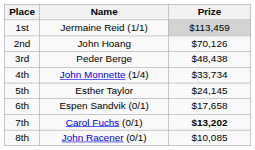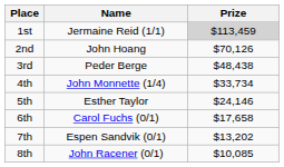 <table class="wikitable">
 <tr>
 <th width="50">Place</th>
 <th width="200">Name</th>
 <th width="125">Prize</th>
 </tr>
 <tr>
 <td align = "center">1st</td>
 <td align = "center">Jermaine Reid (1/1)</td>
 <td align="center" style="background: lightgrey;">$113,459</td>
 </tr>
 <tr>
 <td align = "center">2nd</td>
 <td align = "center">John Hoang</td>
 <td align="center">$70,126</td>
 </tr>
 <tr>
 <td align = "center">3rd</td>
 <td align = "center">Peder Berge</td>
 <td align="center">$48,438</td>
 </tr>
 <tr>
 <td align = "center">4th</td>
 <td align = "center"><a href='#'>John Monnette</a> (1/4)</td>
 <td align="center">$33,734</td>
 </tr>
 <tr>
 <td align = "center">5th</td>
 <td align = "center">Esther Taylor</td>
-<td align="center">$24,145</td>
+<td align="center">$24,146</td>
 </tr>
 <tr>
 <td align = "center">6th</td>
-<td align = "center">Espen Sandvik (0/1)</td>
+<td align = "center"><a href='#'>Carol Fuchs</a> (0/1)</td>
 <td align="center">$17,658</td>
 </tr>
 <tr>
 <td align = "center">7th</td>
-<td align = "center"><a href='#'>Carol Fuchs</a> (0/1)</td>
-<td align="center"><strong>$13,202</strong></td>
+<td align = "center">Espen Sandvik (0/1)</td>
+<td align="center">$13,202</td>
 </tr>
 <tr>
 <td align = "center">8th</td>
 <td align = "center"><a href='#'>John Racener</a> (0/1)</td>
 <td align="center">$10,085</td>
 </tr>
 </table>
